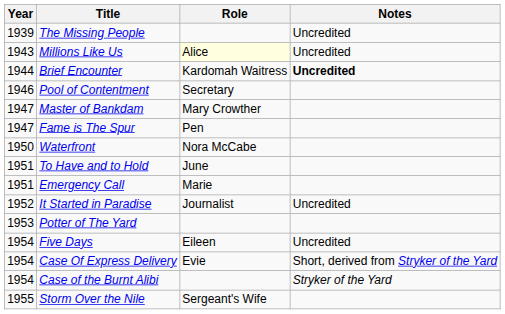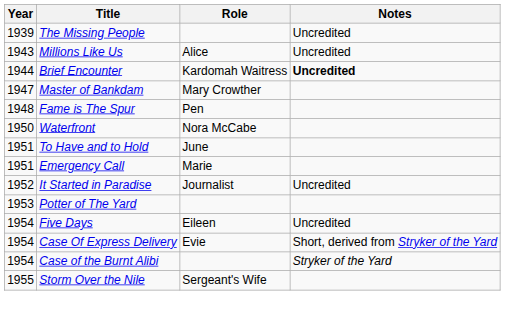 <table class="wikitable">
 <tr>
 <th>Year</th>
 <th>Title</th>
 <th>Role</th>
 <th>Notes</th>
 </tr>
 <tr>
 <td>1939</td>
 <td><em><a href='#'>The Missing People</a></em></td>
 <td></td>
 <td>Uncredited</td>
 </tr>
 <tr>
 <td>1943</td>
 <td><em><a href='#'>Millions Like Us</a></em></td>
-<td style="background: lightyellow;">Alice</td>
+<td>Alice</td>
 <td>Uncredited</td>
 </tr>
 <tr>
 <td>1944</td>
 <td><em><a href='#'>Brief Encounter</a></em></td>
 <td>Kardomah Waitress</td>
 <td><strong>Uncredited</strong></td>
 </tr>
 <tr>
-<td>1946</td>
-<td><em><a href='#'>Pool of Contentment</a></em></td>
-<td>Secretary</td>
-<td></td>
-</tr>
-<tr>
 <td>1947</td>
 <td><em><a href='#'>Master of Bankdam</a></em></td>
 <td>Mary Crowther</td>
 <td></td>
 </tr>
 <tr>
-<td>1947</td>
+<td>1948</td>
 <td><em><a href='#'>Fame is The Spur</a></em></td>
 <td>Pen</td>
 <td></td>
 </tr>
 <tr>
 <td>1950</td>
 <td><em><a href='#'>Waterfront</a></em></td>
 <td>Nora McCabe</td>
 <td></td>
 </tr>
 <tr>
 <td>1951</td>
 <td><em><a href='#'>To Have and to Hold</a></em></td>
 <td>June</td>
 <td></td>
 </tr>
 <tr>
 <td>1951</td>
 <td><em><a href='#'>Emergency Call</a></em></td>
 <td>Marie</td>
 <td></td>
 </tr>
 <tr>
 <td>1952</td>
 <td><em><a href='#'>It Started in Paradise</a></em></td>
 <td>Journalist</td>
 <td>Uncredited</td>
 </tr>
 <tr>
 <td>1953</td>
 <td><em><a href='#'>Potter of The Yard</a> </em></td>
 <td></td>
 <td></td>
 </tr>
 <tr>
 <td>1954</td>
 <td><em><a href='#'>Five Days</a> </em></td>
 <td>Eileen</td>
 <td>Uncredited</td>
 </tr>
 <tr>
 <td>1954</td>
 <td><em><a href='#'>Case Of Express Delivery</a></em></td>
 <td>Evie</td>
 <td>Short, derived from <em><a href='#'>Stryker of the Yard</a></em></td>
 </tr>
 <tr>
 <td>1954</td>
 <td><em><a href='#'>Case of the Burnt Alibi</a></em></td>
 <td></td>
 <td><em>Stryker of the Yard</em></td>
 </tr>
 <tr>
 <td>1955</td>
 <td><em><a href='#'>Storm Over the Nile</a></em></td>
 <td>Sergeant's Wife</td>
 <td></td>
 </tr>
 </table>
